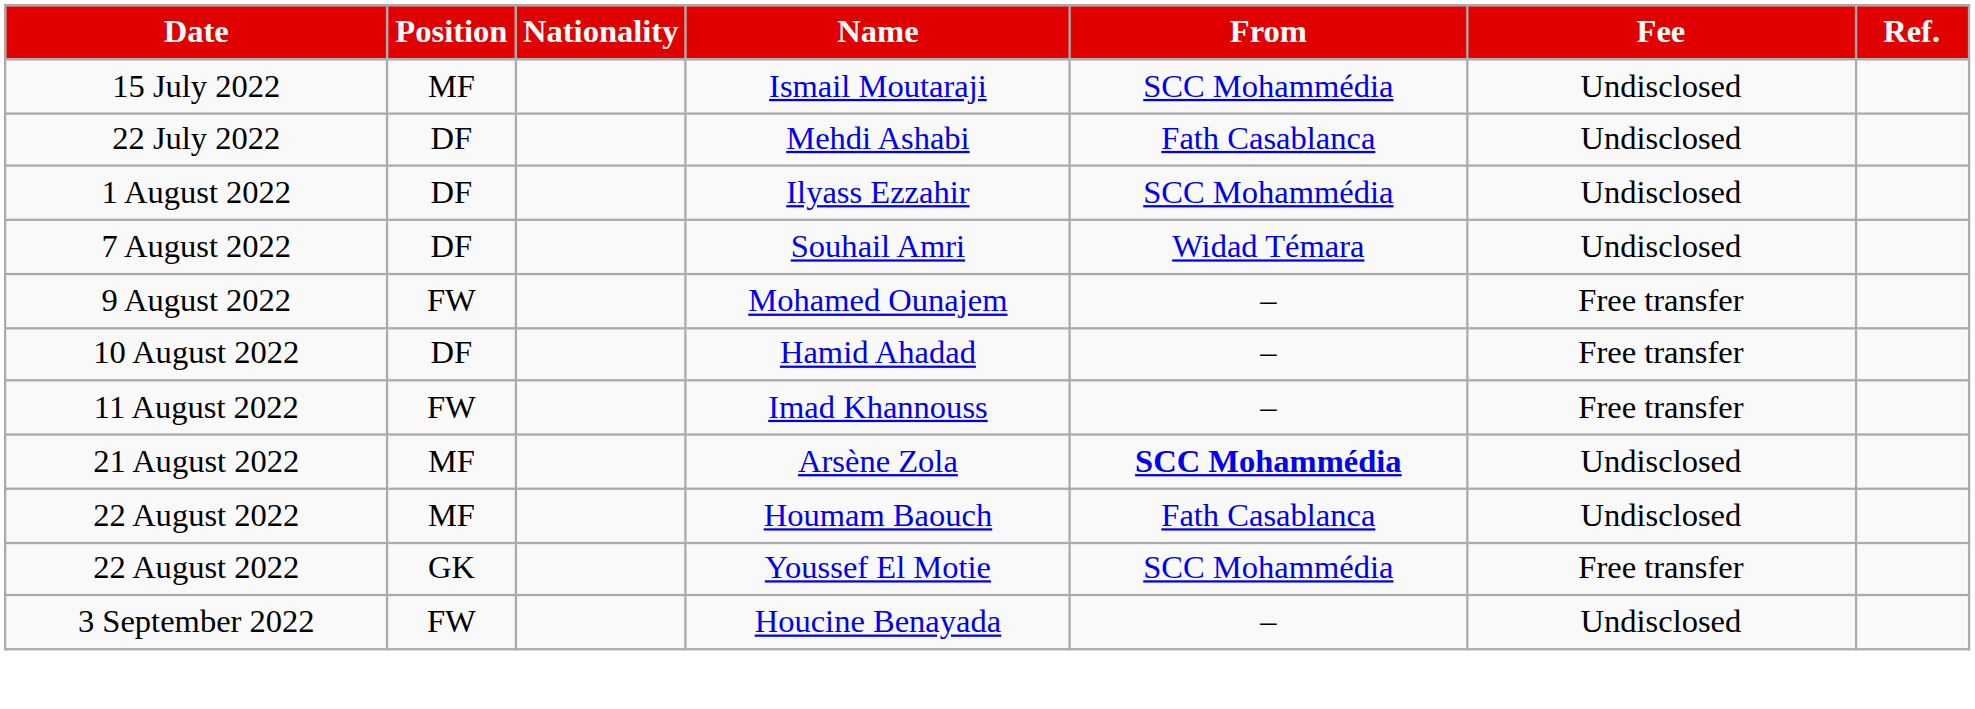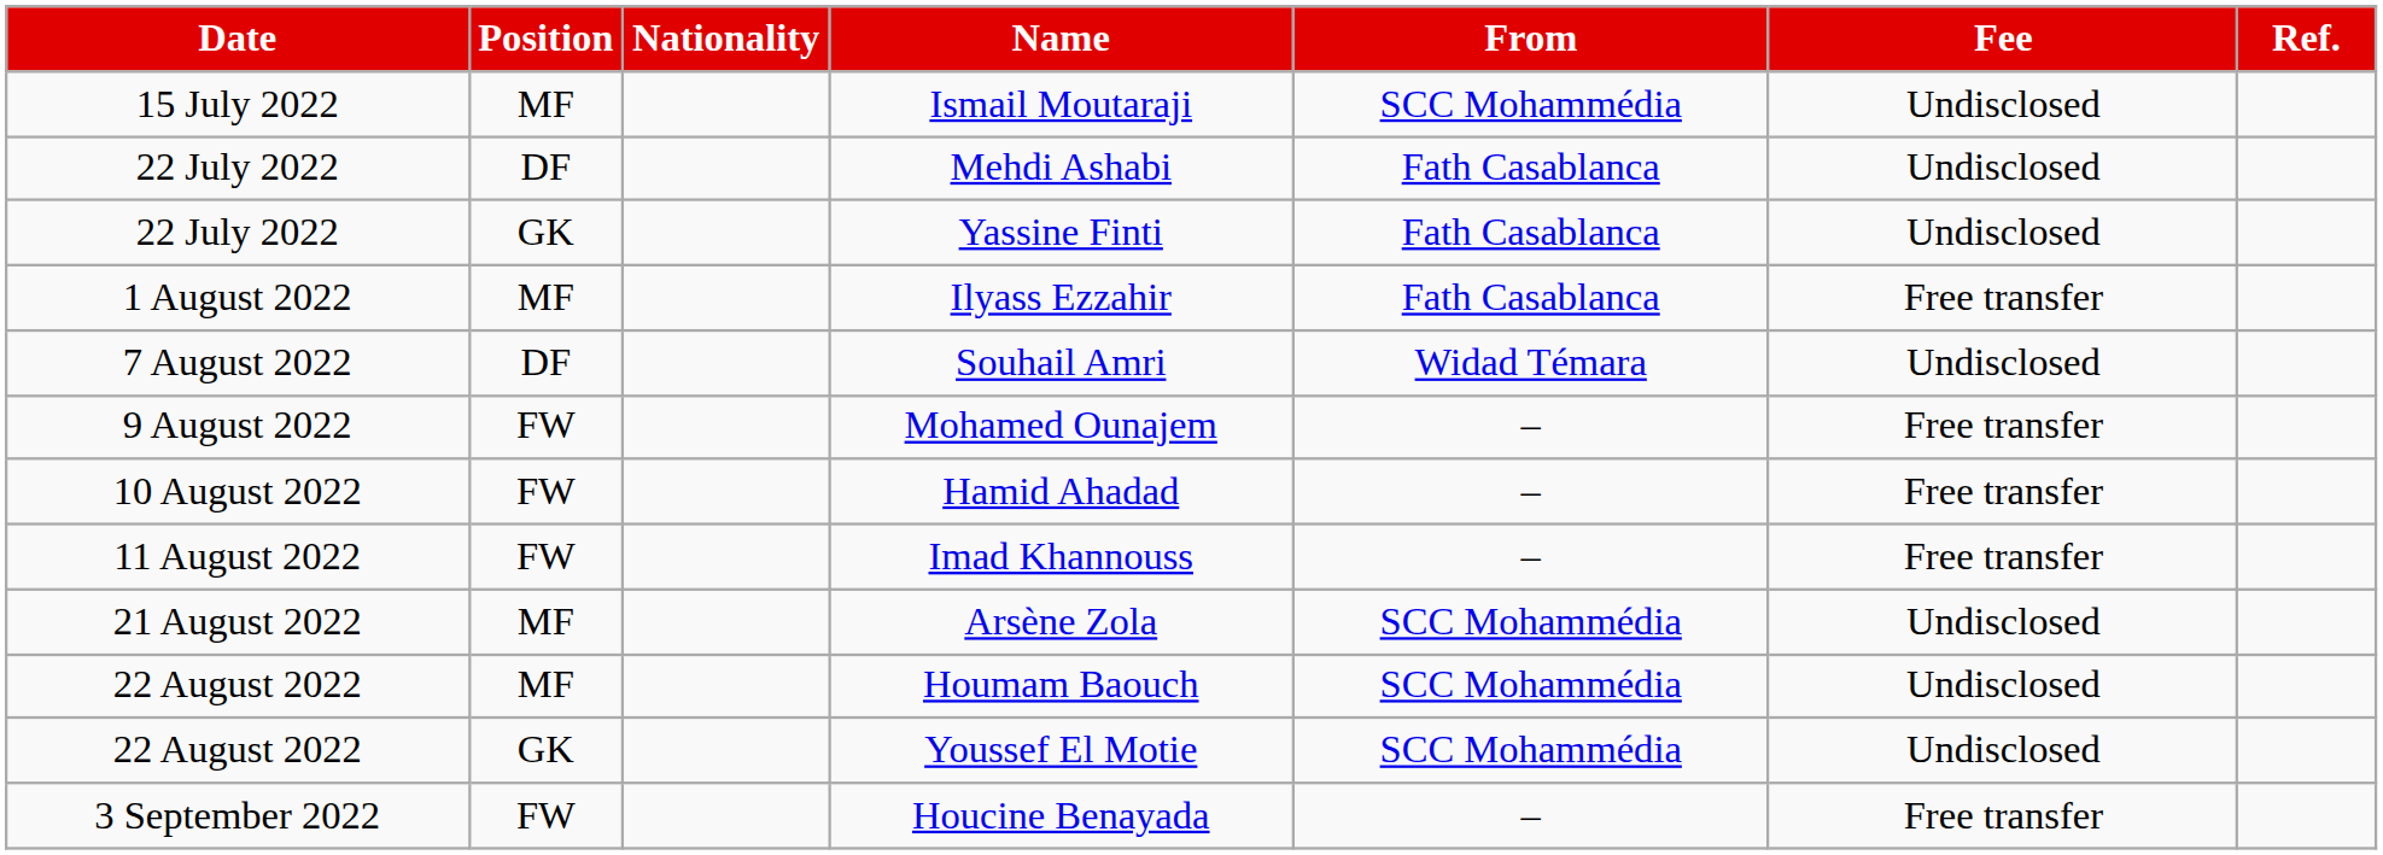 <table class="wikitable"  style="text-align:center; font-size:90%; ">
 <tr>
 <th style="background:#E00000; color:white; width:200px;">Date</th>
 <th style="background:#E00000; color:white; width:50px;">Position</th>
 <th style="background:#E00000; color:white; width:50px;">Nationality</th>
 <th style="background:#E00000; color:white; width:200px;">Name</th>
 <th style="background:#E00000; color:white; width:200px;">From</th>
 <th style="background:#E00000; color:white; width:200px;">Fee</th>
 <th style="background:#E00000; color:white; width:50px;">Ref.</th>
 </tr>
 <tr>
 <td>15 July 2022</td>
 <td>MF</td>
 <td></td>
 <td><a href='#'>Ismail Moutaraji</a></td>
 <td><a href='#'>SCC Mohammédia</a></td>
 <td>Undisclosed</td>
 <td></td>
 </tr>
 <tr>
 <td>22 July 2022</td>
 <td>DF</td>
 <td></td>
 <td><a href='#'>Mehdi Ashabi</a></td>
 <td><a href='#'>Fath Casablanca</a></td>
 <td>Undisclosed</td>
 <td></td>
 </tr>
 <tr>
+<td>22 July 2022</td>
+<td>GK</td>
+<td></td>
+<td><a href='#'>Yassine Finti</a></td>
+<td><a href='#'>Fath Casablanca</a></td>
+<td>Undisclosed</td>
+<td></td>
+</tr>
+<tr>
 <td>1 August 2022</td>
-<td>DF</td>
+<td>MF</td>
 <td></td>
 <td><a href='#'>Ilyass Ezzahir</a></td>
-<td><a href='#'>SCC Mohammédia</a></td>
-<td>Undisclosed</td>
+<td><a href='#'>Fath Casablanca</a></td>
+<td>Free transfer</td>
 <td></td>
 </tr>
 <tr>
 <td>7 August 2022</td>
 <td>DF</td>
 <td></td>
 <td><a href='#'>Souhail Amri</a></td>
 <td><a href='#'>Widad Témara</a></td>
 <td>Undisclosed</td>
 <td></td>
 </tr>
 <tr>
 <td>9 August 2022</td>
 <td>FW</td>
 <td></td>
 <td><a href='#'>Mohamed Ounajem</a></td>
 <td>–</td>
 <td>Free transfer</td>
 <td></td>
 </tr>
 <tr>
 <td>10 August 2022</td>
-<td>DF</td>
+<td>FW</td>
 <td></td>
 <td><a href='#'>Hamid Ahadad</a></td>
 <td>–</td>
 <td>Free transfer</td>
 <td></td>
 </tr>
 <tr>
 <td>11 August 2022</td>
 <td>FW</td>
 <td></td>
 <td><a href='#'>Imad Khannouss</a></td>
 <td>–</td>
 <td>Free transfer</td>
 <td></td>
 </tr>
 <tr>
 <td>21 August 2022</td>
 <td>MF</td>
 <td></td>
 <td><a href='#'>Arsène Zola</a></td>
-<td><strong><a href='#'>SCC Mohammédia</a></strong></td>
+<td><a href='#'>SCC Mohammédia</a></td>
 <td>Undisclosed</td>
 <td></td>
 </tr>
 <tr>
 <td>22 August 2022</td>
 <td>MF</td>
 <td></td>
 <td><a href='#'>Houmam Baouch</a></td>
-<td><a href='#'>Fath Casablanca</a></td>
+<td><a href='#'>SCC Mohammédia</a></td>
 <td>Undisclosed</td>
 <td></td>
 </tr>
 <tr>
 <td>22 August 2022</td>
 <td>GK</td>
 <td></td>
 <td><a href='#'>Youssef El Motie</a></td>
 <td><a href='#'>SCC Mohammédia</a></td>
-<td>Free transfer</td>
+<td>Undisclosed</td>
 <td></td>
 </tr>
 <tr>
 <td>3 September 2022</td>
 <td>FW</td>
 <td></td>
 <td><a href='#'>Houcine Benayada</a></td>
 <td>–</td>
-<td>Undisclosed</td>
+<td>Free transfer</td>
 <td></td>
 </tr>
 </table>
